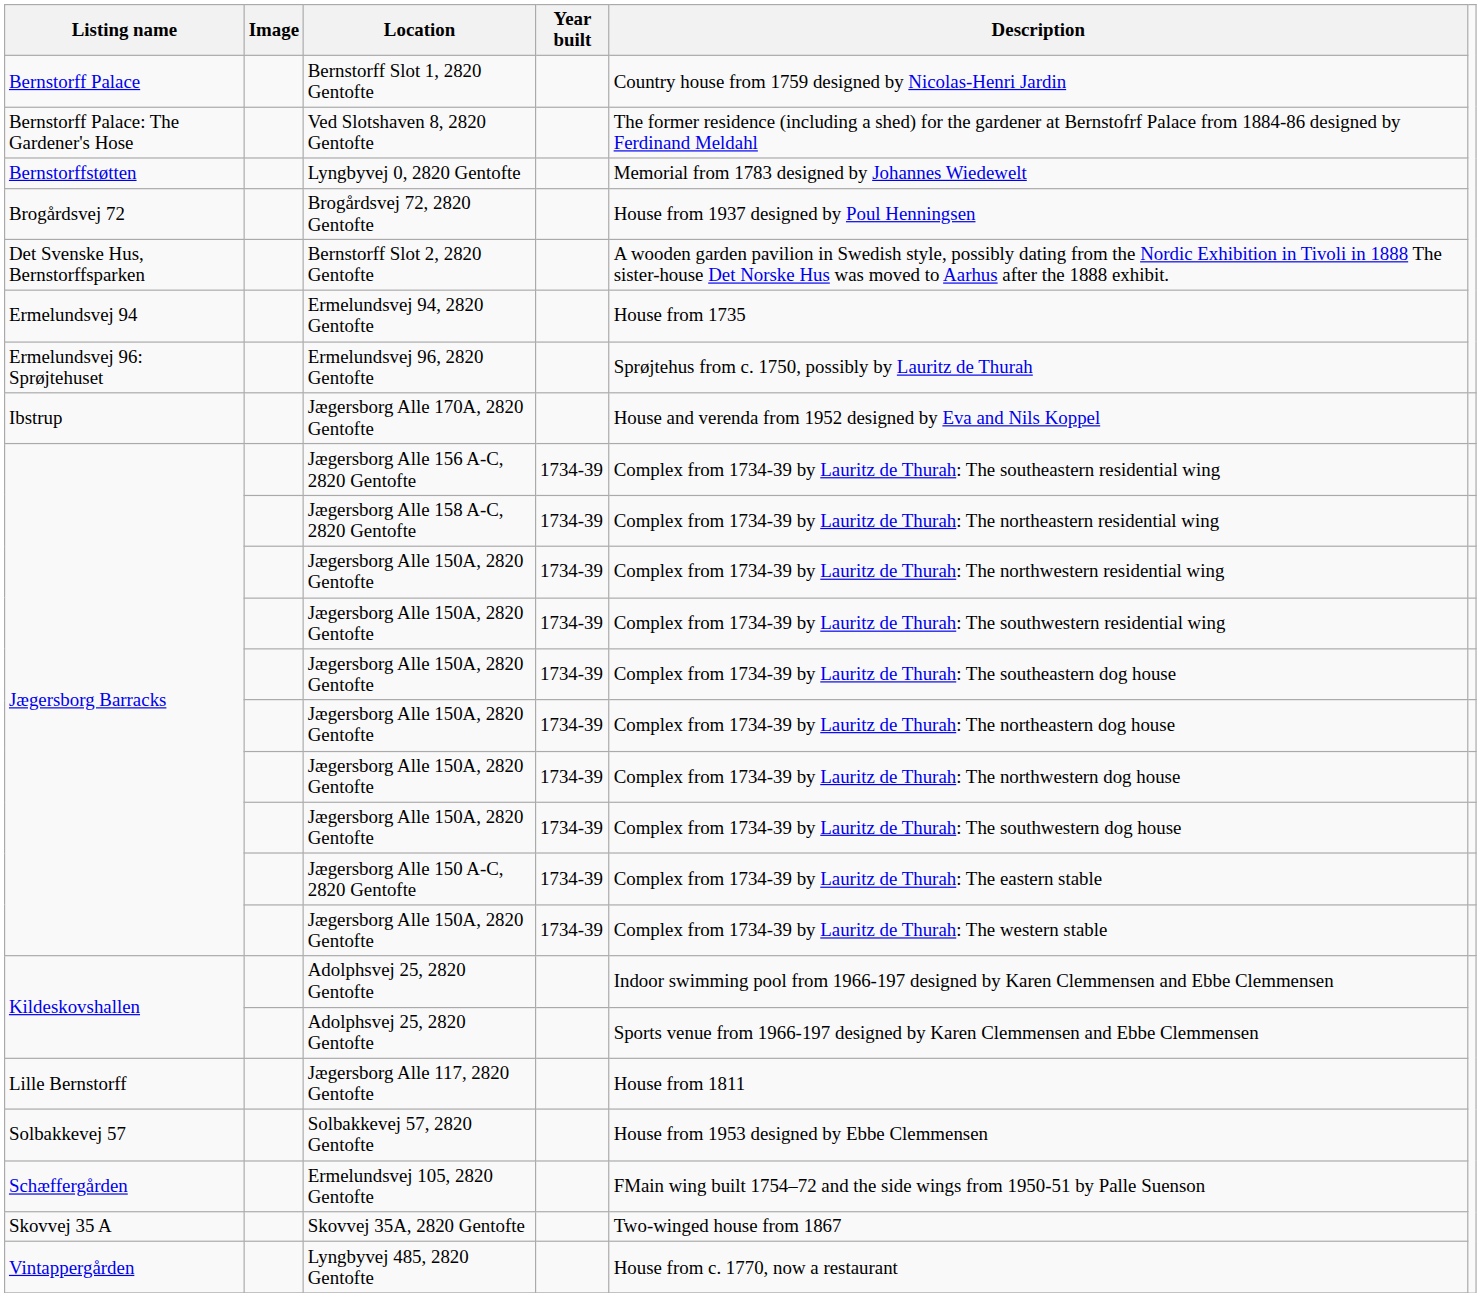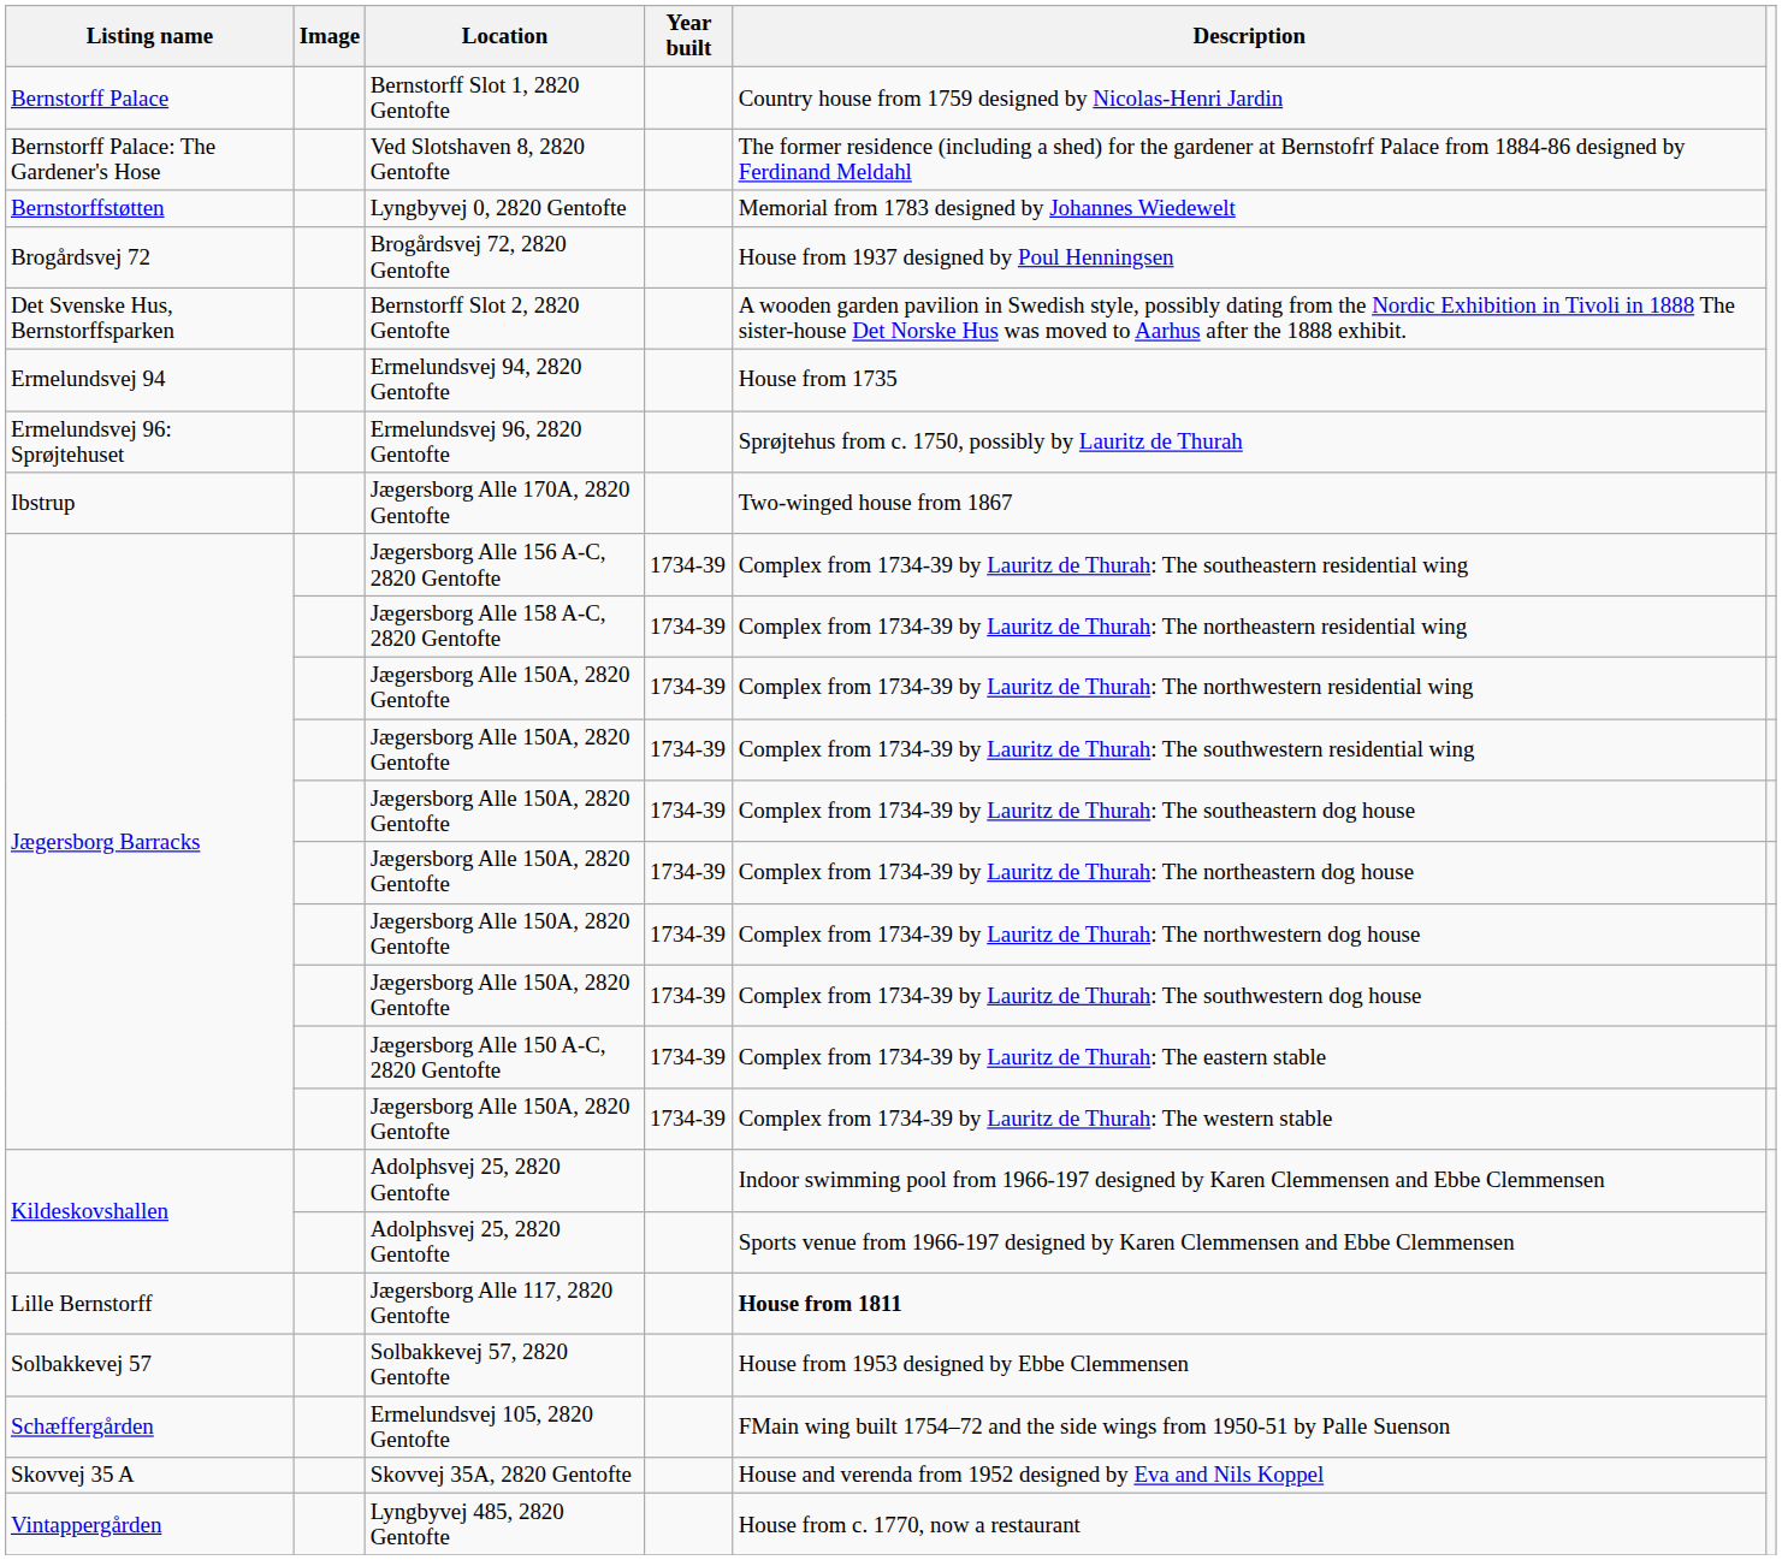 <table class="wikitable sortable">
 <tr>
 <th>Listing name</th>
 <th>Image</th>
 <th>Location</th>
 <th>Year built</th>
 <th>Description</th>
 </tr>
 <tr>
 <td><a href='#'>Bernstorff Palace</a></td>
 <td></td>
 <td>Bernstorff Slot 1, 2820 Gentofte</td>
 <td></td>
 <td>Country house from 1759 designed by <a href='#'>Nicolas-Henri Jardin</a></td>
 </tr>
 <tr>
 <td>Bernstorff Palace: The Gardener's Hose</td>
 <td></td>
 <td>Ved Slotshaven 8, 2820 Gentofte</td>
 <td></td>
 <td>The former residence (including a shed) for the gardener at Bernstofrf Palace from 1884-86 designed by <a href='#'>Ferdinand Meldahl</a></td>
 </tr>
 <tr>
 <td><a href='#'>Bernstorffstøtten</a></td>
 <td></td>
 <td>Lyngbyvej 0, 2820 Gentofte</td>
 <td></td>
 <td>Memorial from 1783 designed by <a href='#'>Johannes Wiedewelt</a></td>
 </tr>
 <tr>
 <td>Brogårdsvej 72</td>
 <td></td>
 <td>Brogårdsvej 72, 2820 Gentofte</td>
 <td></td>
 <td>House from 1937 designed by <a href='#'>Poul Henningsen</a></td>
 </tr>
 <tr>
 <td>Det Svenske Hus, Bernstorffsparken</td>
 <td></td>
 <td>Bernstorff Slot 2, 2820 Gentofte</td>
 <td></td>
 <td>A wooden garden pavilion in Swedish style, possibly dating from the <a href='#'>Nordic Exhibition in Tivoli in 1888</a> The sister-house <a href='#'>Det Norske Hus</a> was moved to <a href='#'>Aarhus</a> after the 1888 exhibit.</td>
 </tr>
 <tr>
 <td>Ermelundsvej 94</td>
 <td></td>
 <td>Ermelundsvej 94, 2820 Gentofte</td>
 <td></td>
 <td>House from 1735</td>
 </tr>
 <tr>
 <td>Ermelundsvej 96: Sprøjtehuset</td>
 <td></td>
 <td>Ermelundsvej 96, 2820 Gentofte</td>
 <td></td>
 <td>Sprøjtehus from c. 1750, possibly by <a href='#'>Lauritz de Thurah</a></td>
 </tr>
 <tr>
 <td>Ibstrup</td>
 <td></td>
 <td>Jægersborg Alle 170A, 2820 Gentofte</td>
 <td></td>
-<td>House and verenda from 1952 designed by <a href='#'>Eva and Nils Koppel</a></td>
+<td>Two-winged house from 1867</td>
 <td></td>
 </tr>
 <tr>
 <td rowspan="10"><a href='#'>Jægersborg Barracks</a></td>
 <td></td>
 <td>Jægersborg Alle 156 A-C, 2820 Gentofte</td>
 <td>1734-39</td>
 <td>Complex from 1734-39 by <a href='#'>Lauritz de Thurah</a>: The southeastern residential wing</td>
 <td></td>
 </tr>
 <tr>
 <td></td>
 <td>Jægersborg Alle 158 A-C, 2820 Gentofte</td>
 <td>1734-39</td>
 <td>Complex from 1734-39 by <a href='#'>Lauritz de Thurah</a>: The northeastern residential wing</td>
 <td></td>
 </tr>
 <tr>
 <td></td>
 <td>Jægersborg Alle 150A, 2820 Gentofte</td>
 <td>1734-39</td>
 <td>Complex from 1734-39 by <a href='#'>Lauritz de Thurah</a>: The northwestern residential wing</td>
 <td></td>
 </tr>
 <tr>
 <td></td>
 <td>Jægersborg Alle 150A, 2820 Gentofte</td>
 <td>1734-39</td>
 <td>Complex from 1734-39 by <a href='#'>Lauritz de Thurah</a>: The southwestern residential wing</td>
 <td></td>
 </tr>
 <tr>
 <td></td>
 <td>Jægersborg Alle 150A, 2820 Gentofte</td>
 <td>1734-39</td>
 <td>Complex from 1734-39 by <a href='#'>Lauritz de Thurah</a>: The southeastern dog house</td>
 <td></td>
 </tr>
 <tr>
 <td></td>
 <td>Jægersborg Alle 150A, 2820 Gentofte</td>
 <td>1734-39</td>
 <td>Complex from 1734-39 by <a href='#'>Lauritz de Thurah</a>: The northeastern dog house</td>
 <td></td>
 </tr>
 <tr>
 <td></td>
 <td>Jægersborg Alle 150A, 2820 Gentofte</td>
 <td>1734-39</td>
 <td>Complex from 1734-39 by <a href='#'>Lauritz de Thurah</a>: The northwestern dog house</td>
 <td></td>
 </tr>
 <tr>
 <td></td>
 <td>Jægersborg Alle 150A, 2820 Gentofte</td>
 <td>1734-39</td>
 <td>Complex from 1734-39 by <a href='#'>Lauritz de Thurah</a>: The southwestern dog house</td>
 <td></td>
 </tr>
 <tr>
 <td></td>
 <td>Jægersborg Alle 150 A-C, 2820 Gentofte</td>
 <td>1734-39</td>
 <td>Complex from 1734-39 by <a href='#'>Lauritz de Thurah</a>: The eastern stable</td>
 <td></td>
 </tr>
 <tr>
 <td></td>
 <td>Jægersborg Alle 150A, 2820 Gentofte</td>
 <td>1734-39</td>
 <td>Complex from 1734-39 by <a href='#'>Lauritz de Thurah</a>: The western stable</td>
 <td></td>
 </tr>
 <tr>
 <td rowspan="2"><a href='#'>Kildeskovshallen</a></td>
 <td></td>
 <td>Adolphsvej 25, 2820 Gentofte</td>
 <td></td>
 <td>Indoor swimming pool from 1966-197 designed by Karen Clemmensen and Ebbe Clemmensen</td>
 </tr>
 <tr>
 <td></td>
 <td>Adolphsvej 25, 2820 Gentofte</td>
 <td></td>
 <td>Sports venue from 1966-197 designed by Karen Clemmensen and Ebbe Clemmensen</td>
 </tr>
 <tr>
 <td>Lille Bernstorff</td>
 <td></td>
 <td>Jægersborg Alle 117, 2820 Gentofte</td>
 <td></td>
-<td>House from 1811</td>
+<td><strong>House from 1811</strong></td>
 </tr>
 <tr>
 <td>Solbakkevej 57</td>
 <td></td>
 <td>Solbakkevej 57, 2820 Gentofte</td>
 <td></td>
 <td>House from 1953 designed by Ebbe Clemmensen</td>
 </tr>
 <tr>
 <td><a href='#'>Schæffergården</a></td>
 <td></td>
 <td>Ermelundsvej 105, 2820 Gentofte</td>
 <td></td>
 <td>FMain wing built 1754–72 and the side wings from 1950-51 by Palle Suenson</td>
 </tr>
 <tr>
 <td>Skovvej 35 A</td>
 <td></td>
 <td>Skovvej 35A, 2820 Gentofte</td>
 <td></td>
-<td>Two-winged house from 1867</td>
+<td>House and verenda from 1952 designed by <a href='#'>Eva and Nils Koppel</a></td>
 </tr>
 <tr>
 <td><a href='#'>Vintappergården</a></td>
 <td></td>
 <td>Lyngbyvej 485, 2820 Gentofte</td>
 <td></td>
 <td>House from c. 1770, now a restaurant</td>
 </tr>
 <tr>
 </tr>
 </table>
